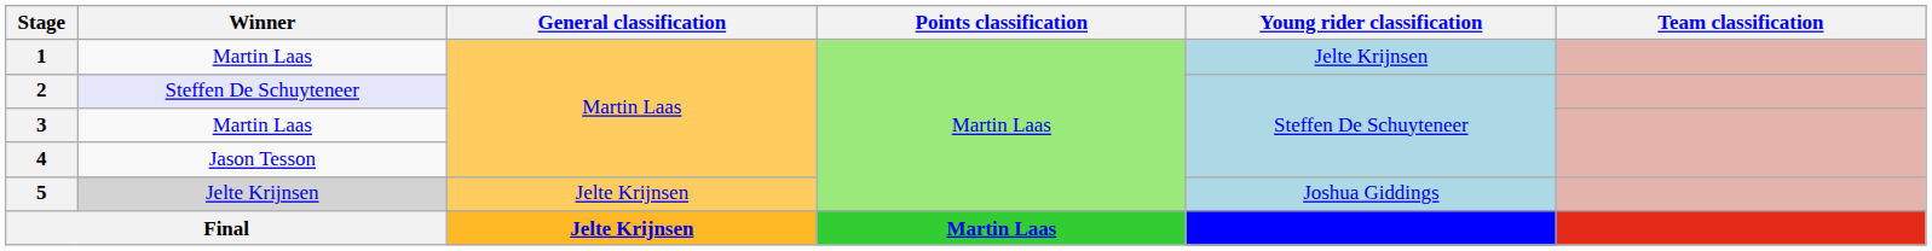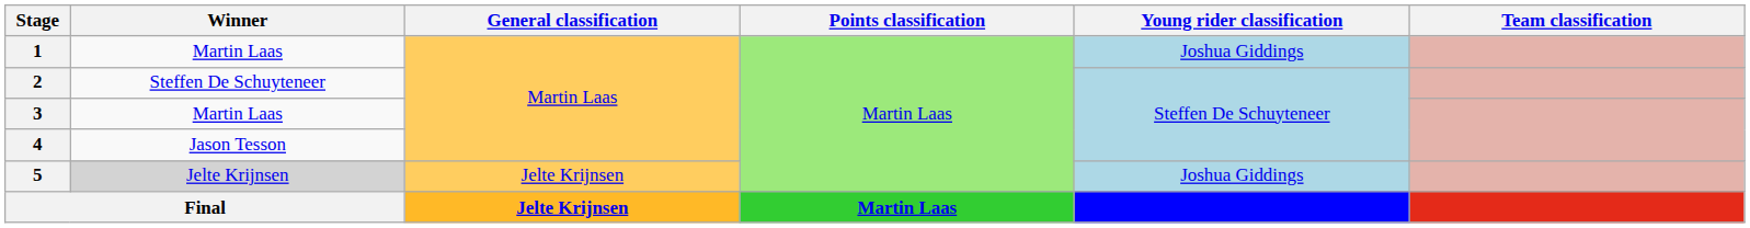 <table class="wikitable" style="text-align: center; font-size:smaller;">
 <tr style="background:#efefef;">
 <th scope="col" style="width:2%;">Stage</th>
 <th scope="col" style="width:14%;">Winner</th>
 <th scope="col" style="width:14%;"><a href='#'>General classification</a><br></th>
 <th scope="col" style="width:14%;"><a href='#'>Points classification</a><br></th>
 <th scope="col" style="width:14%;"><a href='#'>Young rider classification</a><br></th>
 <th scope="col" style="width:14%;"><a href='#'>Team classification</a></th>
 </tr>
 <tr>
 <th>1</th>
 <td><a href='#'>Martin Laas</a></td>
 <td style="background:#FFCD5F;" rowspan="4"><a href='#'>Martin Laas</a></td>
 <td style="background:#9CE97B;" rowspan="5"><a href='#'>Martin Laas</a></td>
-<td style="background:lightblue;"><a href='#'>Jelte Krijnsen</a></td>
+<td style="background:lightblue;"><a href='#'>Joshua Giddings</a></td>
 <td style="background:#E4B3AB;"></td>
 </tr>
 <tr>
 <th>2</th>
-<td style="background: lavender;"><a href='#'>Steffen De Schuyteneer</a></td>
+<td><a href='#'>Steffen De Schuyteneer</a></td>
 <td style="background:lightblue;" rowspan="3"><a href='#'>Steffen De Schuyteneer</a></td>
 <td style="background:#E4B3AB;"></td>
 </tr>
 <tr>
 <th>3</th>
 <td><a href='#'>Martin Laas</a></td>
 <td style="background:#E4B3AB;" rowspan="2"></td>
 </tr>
 <tr>
 <th>4</th>
 <td><a href='#'>Jason Tesson</a></td>
 </tr>
 <tr>
 <th>5</th>
 <td style="background: lightgrey;"><a href='#'>Jelte Krijnsen</a></td>
 <td style="background:#FFCD5F;"><a href='#'>Jelte Krijnsen</a></td>
 <td style="background:lightblue;"><a href='#'>Joshua Giddings</a></td>
 <td style="background:#E4B3AB;"></td>
 </tr>
 <tr>
 <th colspan="2">Final</th>
 <th style="background:#FFB927;"><a href='#'>Jelte Krijnsen</a></th>
 <th style="background:limegreen;"><a href='#'>Martin Laas</a></th>
 <th style="background:blue;"></th>
 <th style="background:#E42A19;"></th>
 </tr>
 </table>
